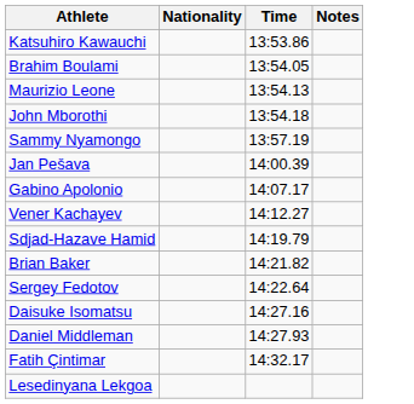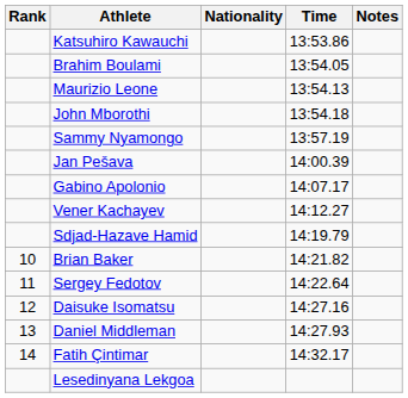 <table class="wikitable sortable" style="text-align:center">
 <tr>
+<th>Rank</th>
 <th>Athlete</th>
 <th>Nationality</th>
 <th>Time</th>
 <th>Notes</th>
 </tr>
 <tr>
+<td></td>
 <td align=left><a href='#'>Katsuhiro Kawauchi</a></td>
 <td align=left></td>
 <td>13:53.86</td>
 <td></td>
 </tr>
 <tr>
+<td></td>
 <td align=left><a href='#'>Brahim Boulami</a></td>
 <td align=left></td>
 <td>13:54.05</td>
 <td></td>
 </tr>
 <tr>
+<td></td>
 <td align=left><a href='#'>Maurizio Leone</a></td>
 <td align=left></td>
 <td>13:54.13</td>
 <td></td>
 </tr>
 <tr>
+<td></td>
 <td align=left><a href='#'>John Mborothi</a></td>
 <td align=left></td>
 <td>13:54.18</td>
 <td></td>
 </tr>
 <tr>
+<td></td>
 <td align=left><a href='#'>Sammy Nyamongo</a></td>
 <td align=left></td>
 <td>13:57.19</td>
 <td></td>
 </tr>
 <tr>
+<td></td>
 <td align=left><a href='#'>Jan Pešava</a></td>
 <td align=left></td>
 <td>14:00.39</td>
 <td></td>
 </tr>
 <tr>
+<td></td>
 <td align=left><a href='#'>Gabino Apolonio</a></td>
 <td align=left></td>
 <td>14:07.17</td>
 <td></td>
 </tr>
 <tr>
+<td></td>
 <td align=left><a href='#'>Vener Kachayev</a></td>
 <td align=left></td>
 <td>14:12.27</td>
 <td></td>
 </tr>
 <tr>
+<td></td>
 <td align=left><a href='#'>Sdjad-Hazave Hamid</a></td>
 <td align=left></td>
 <td>14:19.79</td>
 <td></td>
 </tr>
 <tr>
+<td>10</td>
 <td align=left><a href='#'>Brian Baker</a></td>
 <td align=left></td>
 <td>14:21.82</td>
 <td></td>
 </tr>
 <tr>
+<td>11</td>
 <td align=left><a href='#'>Sergey Fedotov</a></td>
 <td align=left></td>
 <td>14:22.64</td>
 <td></td>
 </tr>
 <tr>
+<td>12</td>
 <td align=left><a href='#'>Daisuke Isomatsu</a></td>
 <td align=left></td>
 <td>14:27.16</td>
 <td></td>
 </tr>
 <tr>
+<td>13</td>
 <td align=left><a href='#'>Daniel Middleman</a></td>
 <td align=left></td>
 <td>14:27.93</td>
 <td></td>
 </tr>
 <tr>
+<td>14</td>
 <td align=left><a href='#'>Fatih Çintimar</a></td>
 <td align=left></td>
 <td>14:32.17</td>
 <td></td>
 </tr>
 <tr>
+<td></td>
 <td align=left><a href='#'>Lesedinyana Lekgoa</a></td>
 <td align=left></td>
 <td></td>
 <td></td>
 </tr>
 </table>
